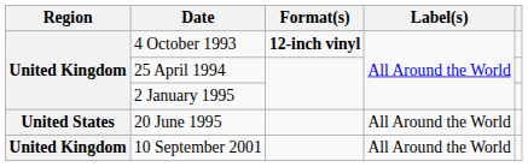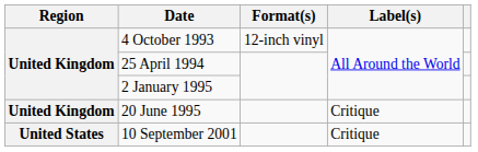 <table class="wikitable plainrowheaders">
 <tr>
 <th scope="col">Region</th>
 <th scope="col">Date</th>
 <th scope="col">Format(s)</th>
 <th scope="col">Label(s)</th>
 <th scope="col"></th>
 </tr>
 <tr>
 <th scope="row" rowspan="3">United Kingdom</th>
 <td>4 October 1993</td>
-<td><strong>12-inch vinyl</strong></td>
+<td>12-inch vinyl</td>
 <td rowspan="3"><a href='#'>All Around the World</a></td>
 <td></td>
 </tr>
 <tr>
 <td>25 April 1994</td>
 <td rowspan="2"></td>
 <td></td>
 </tr>
 <tr>
 <td>2 January 1995</td>
 <td></td>
 </tr>
 <tr>
-<th scope="row">United States</th>
+<th scope="row">United Kingdom</th>
 <td>20 June 1995</td>
 <td></td>
-<td>All Around the World</td>
+<td>Critique</td>
 <td></td>
 </tr>
 <tr>
-<th scope="row">United Kingdom</th>
+<th scope="row">United States</th>
 <td>10 September 2001</td>
 <td></td>
-<td>All Around the World</td>
+<td>Critique</td>
 <td></td>
 </tr>
 </table>
